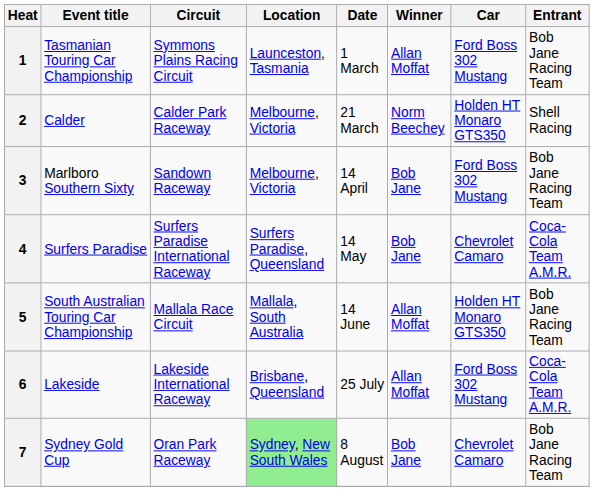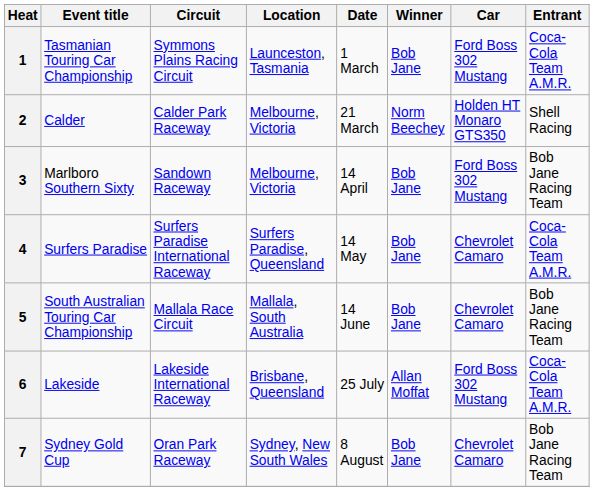 <table class="wikitable" style="font-size: 90%">
 <tr>
 <th>Heat</th>
 <th>Event title</th>
 <th>Circuit</th>
 <th>Location</th>
 <th>Date</th>
 <th>Winner</th>
 <th>Car</th>
 <th>Entrant</th>
 </tr>
 <tr>
 <th>1</th>
 <td> <a href='#'>Tasmanian Touring Car Championship</a></td>
 <td><a href='#'>Symmons Plains Racing Circuit</a></td>
 <td><a href='#'>Launceston</a>, <a href='#'>Tasmania</a></td>
 <td>1 March</td>
-<td><a href='#'>Allan Moffat</a></td>
+<td><a href='#'>Bob Jane</a></td>
 <td align="left"><a href='#'>Ford Boss 302 Mustang</a></td>
-<td>Bob Jane Racing Team</td>
+<td><a href='#'>Coca-Cola Team A.M.R.</a></td>
 </tr>
 <tr>
 <th>2</th>
 <td> <a href='#'>Calder</a></td>
 <td><a href='#'>Calder Park Raceway</a></td>
 <td><a href='#'>Melbourne</a>, <a href='#'>Victoria</a></td>
 <td>21 March</td>
 <td><a href='#'>Norm Beechey</a></td>
 <td><a href='#'>Holden HT Monaro GTS350</a></td>
 <td>Shell Racing</td>
 </tr>
 <tr>
 <th>3</th>
 <td> Marlboro <a href='#'>Southern Sixty</a></td>
 <td><a href='#'>Sandown Raceway</a></td>
 <td><a href='#'>Melbourne</a>, <a href='#'>Victoria</a></td>
 <td>14 April</td>
 <td><a href='#'>Bob Jane</a></td>
 <td align="left"><a href='#'>Ford Boss 302 Mustang</a></td>
 <td>Bob Jane Racing Team</td>
 </tr>
 <tr>
 <th>4</th>
 <td> <a href='#'>Surfers Paradise</a></td>
 <td><a href='#'>Surfers Paradise International Raceway</a></td>
 <td><a href='#'>Surfers Paradise</a>, <a href='#'>Queensland</a></td>
 <td>14 May</td>
 <td><a href='#'>Bob Jane</a></td>
 <td><a href='#'>Chevrolet Camaro</a></td>
 <td><a href='#'>Coca-Cola Team A.M.R.</a></td>
 </tr>
 <tr>
 <th>5</th>
 <td> <a href='#'>South Australian Touring Car Championship</a></td>
 <td><a href='#'>Mallala Race Circuit</a></td>
 <td><a href='#'>Mallala</a>, <a href='#'>South Australia</a></td>
 <td>14 June</td>
-<td><a href='#'>Allan Moffat</a></td>
-<td><a href='#'>Holden HT Monaro GTS350</a></td>
+<td><a href='#'>Bob Jane</a></td>
+<td><a href='#'>Chevrolet Camaro</a></td>
 <td>Bob Jane Racing Team</td>
 </tr>
 <tr>
 <th>6</th>
 <td> <a href='#'>Lakeside</a></td>
 <td><a href='#'>Lakeside International Raceway</a></td>
 <td><a href='#'>Brisbane</a>, <a href='#'>Queensland</a></td>
 <td>25 July</td>
 <td><a href='#'>Allan Moffat</a></td>
 <td align="left"><a href='#'>Ford Boss 302 Mustang</a></td>
 <td><a href='#'>Coca-Cola Team A.M.R.</a></td>
 </tr>
 <tr>
 <th>7</th>
 <td> <a href='#'>Sydney Gold Cup</a></td>
 <td><a href='#'>Oran Park Raceway</a></td>
-<td style="background: lightgreen;"><a href='#'>Sydney</a>, <a href='#'>New South Wales</a></td>
+<td><a href='#'>Sydney</a>, <a href='#'>New South Wales</a></td>
 <td>8 August</td>
 <td><a href='#'>Bob Jane</a></td>
 <td><a href='#'>Chevrolet Camaro</a></td>
 <td>Bob Jane Racing Team</td>
 </tr>
 <tr>
 </tr>
 </table>
